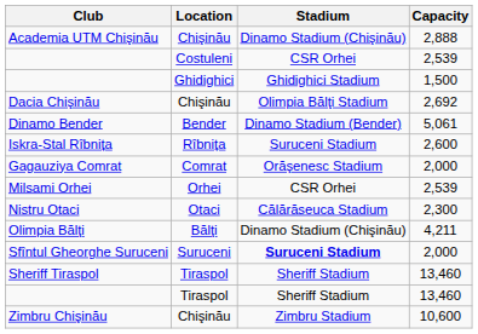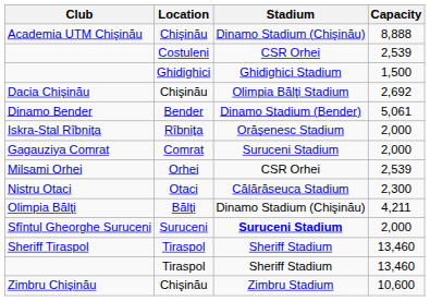 <table class="wikitable sortable" style="text-align:center;">
 <tr>
 <th>Club</th>
 <th>Location</th>
 <th>Stadium</th>
 <th>Capacity</th>
 </tr>
 <tr>
 <td style="text-align:left;"><a href='#'>Academia UTM Chişinău</a></td>
 <td><a href='#'>Chişinău</a></td>
 <td><a href='#'>Dinamo Stadium (Chişinău)</a></td>
-<td>2,888</td>
+<td>8,888</td>
 </tr>
 <tr>
 <td style="text-align:left;"></td>
 <td><a href='#'>Costuleni</a></td>
 <td><a href='#'>CSR Orhei</a></td>
 <td>2,539</td>
 </tr>
 <tr>
 <td style="text-align:left;"></td>
 <td><a href='#'>Ghidighici</a></td>
 <td><a href='#'>Ghidighici Stadium</a></td>
 <td>1,500</td>
 </tr>
 <tr>
 <td style="text-align:left;"><a href='#'>Dacia Chişinău</a></td>
 <td>Chişinău</td>
 <td><a href='#'>Olimpia Bălţi Stadium</a></td>
 <td>2,692</td>
 </tr>
 <tr>
 <td style="text-align:left;"><a href='#'>Dinamo Bender</a></td>
 <td><a href='#'>Bender</a></td>
 <td><a href='#'>Dinamo Stadium (Bender)</a></td>
 <td>5,061</td>
 </tr>
 <tr>
 <td style="text-align:left;"><a href='#'>Iskra-Stal Rîbnița</a></td>
 <td><a href='#'>Rîbnița</a></td>
-<td><a href='#'>Suruceni Stadium</a></td>
-<td>2,600</td>
+<td><a href='#'>Orăşenesc Stadium</a></td>
+<td>2,000</td>
 </tr>
 <tr>
 <td style="text-align:left;"><a href='#'>Gagauziya Comrat</a></td>
 <td><a href='#'>Comrat</a></td>
-<td><a href='#'>Orăşenesc Stadium</a></td>
+<td><a href='#'>Suruceni Stadium</a></td>
 <td>2,000</td>
 </tr>
 <tr>
 <td style="text-align:left;"><a href='#'>Milsami Orhei</a></td>
 <td><a href='#'>Orhei</a></td>
 <td>CSR Orhei</td>
 <td>2,539</td>
 </tr>
 <tr>
 <td style="text-align:left;"><a href='#'>Nistru Otaci</a></td>
 <td><a href='#'>Otaci</a></td>
 <td><a href='#'>Călărăseuca Stadium</a></td>
 <td>2,300</td>
 </tr>
 <tr>
 <td style="text-align:left;"><a href='#'>Olimpia Bălţi</a></td>
 <td><a href='#'>Bălţi</a></td>
 <td>Dinamo Stadium (Chişinău)</td>
 <td>4,211</td>
 </tr>
 <tr>
 <td style="text-align:left;"><a href='#'>Sfîntul Gheorghe Suruceni</a></td>
 <td><a href='#'>Suruceni</a></td>
 <td><strong><a href='#'>Suruceni Stadium</a></strong></td>
 <td>2,000</td>
 </tr>
 <tr>
 <td style="text-align:left;"><a href='#'>Sheriff Tiraspol</a></td>
 <td><a href='#'>Tiraspol</a></td>
 <td><a href='#'>Sheriff Stadium</a></td>
 <td>13,460</td>
 </tr>
 <tr>
 <td style="text-align:left;"></td>
 <td>Tiraspol</td>
 <td>Sheriff Stadium</td>
 <td>13,460</td>
 </tr>
 <tr>
 <td style="text-align:left;"><a href='#'>Zimbru Chişinău</a></td>
 <td>Chişinău</td>
 <td><a href='#'>Zimbru Stadium</a></td>
 <td>10,600</td>
 </tr>
 </table>
